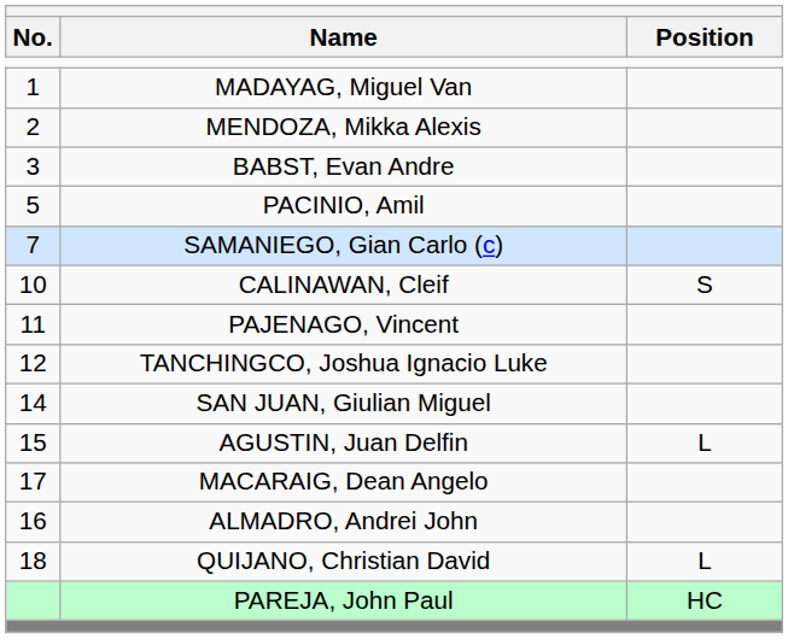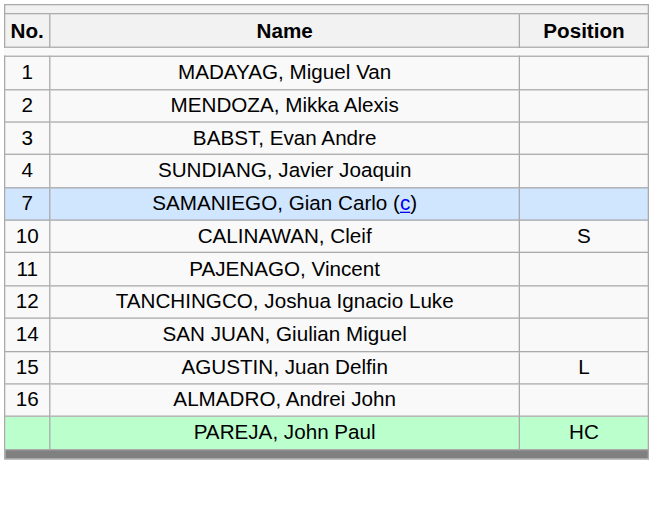 <table class='wikitable mw-collapsible mw-collapsed' style="text-align: center; width: 500px; border: none">
 <tr>
 <th style='text-align: left;' colspan=3></th>
 </tr>
 <tr>
 <th style='width: 7%;'>No.</th>
 <th>Name</th>
 <th style='width: 20%;'>Position</th>
 </tr>
 <tr>
 <td style='border: none;'></td>
 </tr>
 <tr>
 <td>1</td>
 <td>MADAYAG, Miguel Van</td>
 <td></td>
 </tr>
 <tr>
 <td>2</td>
 <td>MENDOZA, Mikka Alexis</td>
 <td></td>
 </tr>
 <tr>
 <td>3</td>
 <td>BABST, Evan Andre</td>
 <td></td>
 </tr>
 <tr>
-<td>5</td>
-<td>PACINIO, Amil</td>
+<td>4</td>
+<td>SUNDIANG, Javier Joaquin</td>
 <td></td>
 </tr>
 <tr bgcolor=#D0E6FF>
 <td>7</td>
 <td>SAMANIEGO, Gian Carlo (<a href='#'>c</a>)</td>
 <td></td>
 </tr>
 <tr>
 <td>10</td>
 <td>CALINAWAN, Cleif</td>
 <td>S</td>
 </tr>
 <tr>
 <td>11</td>
 <td>PAJENAGO, Vincent</td>
 <td></td>
 </tr>
 <tr>
 <td>12</td>
 <td>TANCHINGCO, Joshua Ignacio Luke</td>
 <td></td>
 </tr>
 <tr>
 <td>14</td>
 <td>SAN JUAN, Giulian Miguel</td>
 <td></td>
 </tr>
 <tr>
 <td>15</td>
 <td>AGUSTIN, Juan Delfin</td>
 <td>L</td>
 </tr>
 <tr>
-<td>17</td>
-<td>MACARAIG, Dean Angelo</td>
-<td></td>
-</tr>
-<tr>
 <td>16</td>
 <td>ALMADRO, Andrei John</td>
 <td></td>
-</tr>
-<tr>
-<td>18</td>
-<td>QUIJANO, Christian David</td>
-<td>L</td>
 </tr>
 <tr bgcolor=#BBFFCC>
 <td></td>
 <td>PAREJA, John Paul</td>
 <td>HC</td>
 </tr>
 <tr>
 <th style='background: grey;' colspan=3></th>
 </tr>
 </table>
